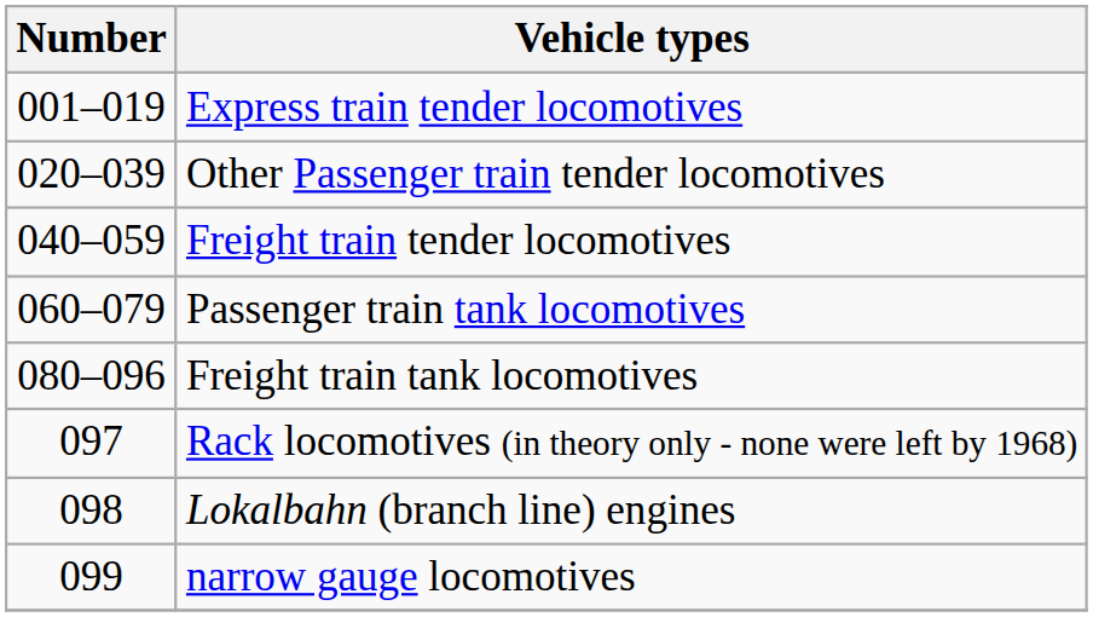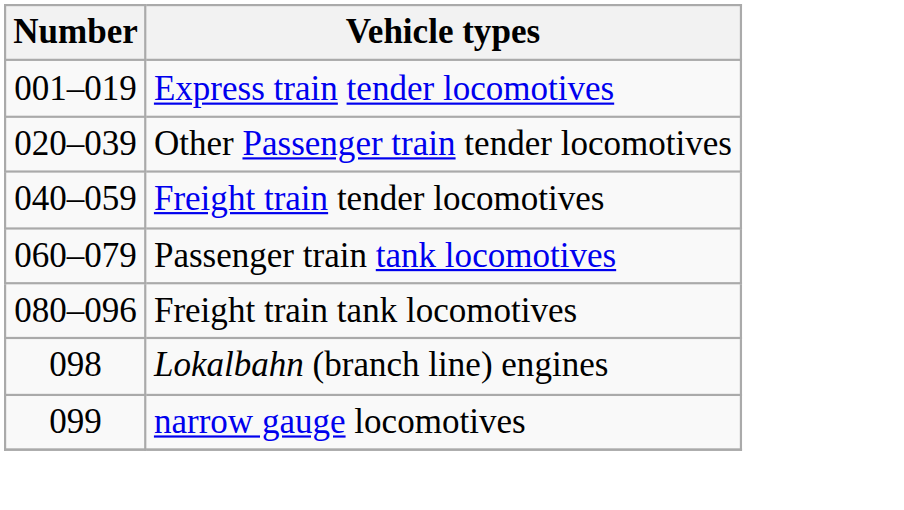 <table class="wikitable">
 <tr>
 <th>Number</th>
 <th>Vehicle types</th>
 </tr>
 <tr>
 <td align="center">001–019</td>
 <td><a href='#'>Express train</a> <a href='#'>tender locomotives</a></td>
 </tr>
 <tr>
 <td align="center">020–039</td>
 <td>Other <a href='#'>Passenger train</a> tender locomotives</td>
 </tr>
 <tr>
 <td align="center">040–059</td>
 <td><a href='#'>Freight train</a> tender locomotives</td>
 </tr>
 <tr>
 <td align="center">060–079</td>
 <td>Passenger train <a href='#'>tank locomotives</a></td>
 </tr>
 <tr>
 <td align="center">080–096</td>
 <td>Freight train tank locomotives</td>
 </tr>
 <tr>
-<td align="center">097</td>
-<td><a href='#'>Rack</a> locomotives <small>(in theory only - none were left by 1968)</small></td>
-</tr>
-<tr>
 <td align="center">098</td>
 <td><em>Lokalbahn</em> (branch line) engines</td>
 </tr>
 <tr>
 <td align="center">099</td>
 <td><a href='#'>narrow gauge</a> locomotives</td>
 </tr>
 <tr>
 </tr>
 </table>
